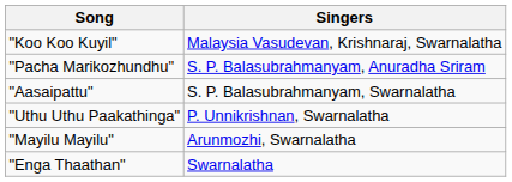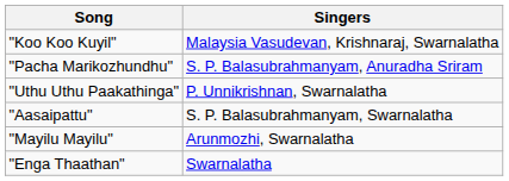 <table class="wikitable" style="font-size:95%;">
 <tr>
 <th>Song</th>
 <th>Singers</th>
 </tr>
 <tr>
 <td>"Koo Koo Kuyil"</td>
 <td><a href='#'>Malaysia Vasudevan</a>, Krishnaraj, Swarnalatha</td>
 </tr>
 <tr>
 <td>"Pacha Marikozhundhu"</td>
 <td><a href='#'>S. P. Balasubrahmanyam</a>, <a href='#'>Anuradha Sriram</a></td>
 </tr>
 <tr>
+<td>"Uthu Uthu Paakathinga"</td>
+<td><a href='#'>P. Unnikrishnan</a>, Swarnalatha</td>
+</tr>
+<tr>
 <td>"Aasaipattu"</td>
 <td>S. P. Balasubrahmanyam, Swarnalatha</td>
-</tr>
-<tr>
-<td>"Uthu Uthu Paakathinga"</td>
-<td><a href='#'>P. Unnikrishnan</a>, Swarnalatha</td>
 </tr>
 <tr>
 <td>"Mayilu Mayilu"</td>
 <td><a href='#'>Arunmozhi</a>, Swarnalatha</td>
 </tr>
 <tr>
 <td>"Enga Thaathan"</td>
 <td><a href='#'>Swarnalatha</a></td>
 </tr>
 </table>
